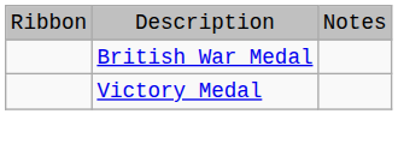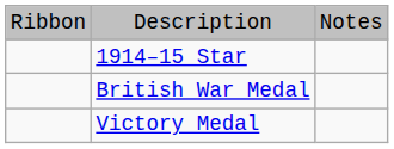 <table class="wikitable">
 <tr>
 <td bgcolor="silver" align="center">Ribbon</td>
 <td bgcolor="silver" align="center">Description</td>
 <td bgcolor="silver" align="center">Notes</td>
+</tr>
+<tr>
+<td></td>
+<td><a href='#'>1914–15 Star</a></td>
+<td></td>
 </tr>
 <tr>
 <td></td>
 <td><a href='#'>British War Medal</a></td>
 <td></td>
 </tr>
 <tr>
 <td></td>
 <td><a href='#'>Victory Medal</a></td>
 <td></td>
 </tr>
 </table>
